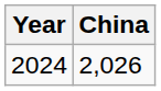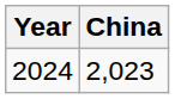 <table class="wikitable">
 <tr>
 <th>Year</th>
 <th>China</th>
 </tr>
 <tr>
 <td>2024</td>
-<td>2,026</td>
+<td>2,023</td>
 </tr>
 </table>
